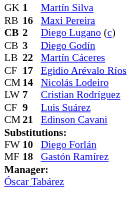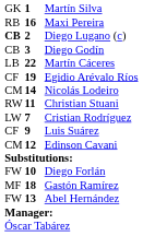 <table style="font-size:90%; margin:0.2em auto;" cellspacing="0" cellpadding="0">
 <tr>
 <th width="25"></th>
 <th width="25"></th>
 </tr>
 <tr>
 <td>GK</td>
 <td><strong>1</strong></td>
 <td><a href='#'>Martín Silva</a></td>
 </tr>
 <tr>
 <td>RB</td>
 <td><strong>16</strong></td>
 <td><a href='#'>Maxi Pereira</a></td>
 </tr>
 <tr>
 <td><strong>CB</strong></td>
 <td><strong>2</strong></td>
 <td><a href='#'>Diego Lugano</a> (<a href='#'>c</a>)</td>
 </tr>
 <tr>
 <td>CB</td>
 <td><strong>3</strong></td>
 <td><a href='#'>Diego Godín</a></td>
 <td></td>
 </tr>
 <tr>
 <td>LB</td>
 <td><strong>22</strong></td>
 <td><a href='#'>Martín Cáceres</a></td>
 </tr>
 <tr>
 <td>CF</td>
-<td><strong>17</strong></td>
+<td><strong>19</strong></td>
 <td><a href='#'>Egidio Arévalo Ríos</a></td>
 </tr>
 <tr>
 <td>CM</td>
 <td><strong>14</strong></td>
 <td><a href='#'>Nicolás Lodeiro</a></td>
+<td></td>
+<td></td>
+</tr>
+<tr>
+<td>RW</td>
+<td><strong>11</strong></td>
+<td><a href='#'>Christian Stuani</a></td>
 <td></td>
 <td></td>
 </tr>
 <tr>
 <td>LW</td>
 <td><strong>7</strong></td>
 <td><a href='#'>Cristian Rodríguez</a></td>
 </tr>
 <tr>
 <td>CF</td>
 <td><strong>9</strong></td>
 <td><a href='#'>Luis Suárez</a></td>
 </tr>
 <tr>
 <td>CM</td>
-<td><strong>21</strong></td>
+<td><strong>12</strong></td>
 <td><a href='#'>Edinson Cavani</a></td>
 <td></td>
 <td></td>
 </tr>
 <tr>
 <td colspan=3><strong>Substitutions:</strong></td>
 </tr>
 <tr>
 <td>FW</td>
 <td><strong>10</strong></td>
 <td><a href='#'>Diego Forlán</a></td>
 <td></td>
 <td></td>
 </tr>
 <tr>
 <td>MF</td>
 <td><strong>18</strong></td>
 <td><a href='#'>Gastón Ramírez</a></td>
 <td></td>
 <td></td>
 </tr>
 <tr>
+<td>FW</td>
+<td><strong>13</strong></td>
+<td><a href='#'>Abel Hernández</a></td>
+<td></td>
+<td></td>
+</tr>
+<tr>
 <td colspan=3><strong>Manager:</strong></td>
 </tr>
 <tr>
 <td colspan=3><a href='#'>Óscar Tabárez</a></td>
 </tr>
 </table>
